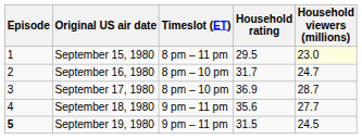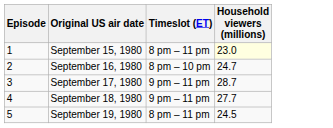 <table class="wikitable">
 <tr>
 <th>Episode</th>
 <th>Original US air date</th>
 <th>Timeslot (<a href='#'>ET</a>)</th>
-<th>Household<br>rating</th>
 <th>Household<br>viewers<br>(millions)</th>
 </tr>
 <tr>
 <td>1</td>
 <td>September 15, 1980</td>
 <td>8 pm – 11 pm</td>
-<td>29.5</td>
 <td style="background: lightyellow;">23.0</td>
 </tr>
 <tr>
 <td>2</td>
 <td>September 16, 1980</td>
 <td>8 pm – 10 pm</td>
-<td>31.7</td>
 <td>24.7</td>
 </tr>
 <tr>
 <td>3</td>
 <td>September 17, 1980</td>
-<td>8 pm – 10 pm</td>
-<td>36.9</td>
+<td>9 pm – 11 pm</td>
 <td>28.7</td>
 </tr>
 <tr>
 <td>4</td>
 <td>September 18, 1980</td>
 <td>9 pm – 11 pm</td>
-<td>35.6</td>
 <td>27.7</td>
 </tr>
 <tr>
-<td><strong>5</strong></td>
+<td>5</td>
 <td>September 19, 1980</td>
-<td>9 pm – 11 pm</td>
-<td>31.5</td>
+<td>8 pm – 11 pm</td>
 <td>24.5</td>
 </tr>
 </table>
